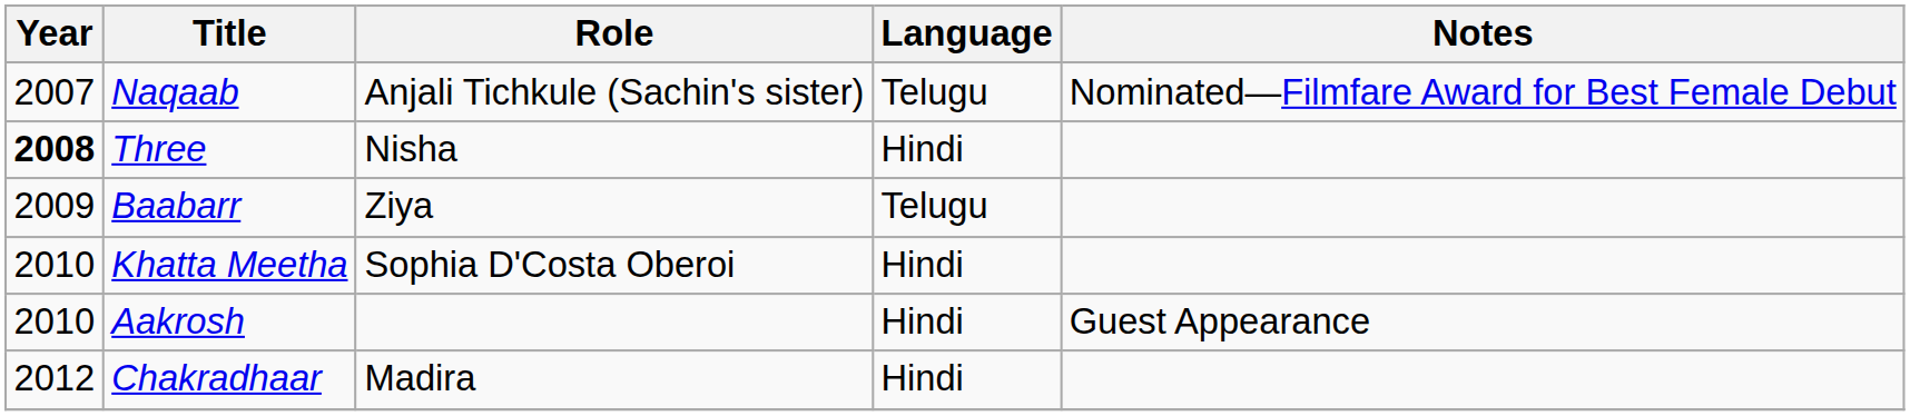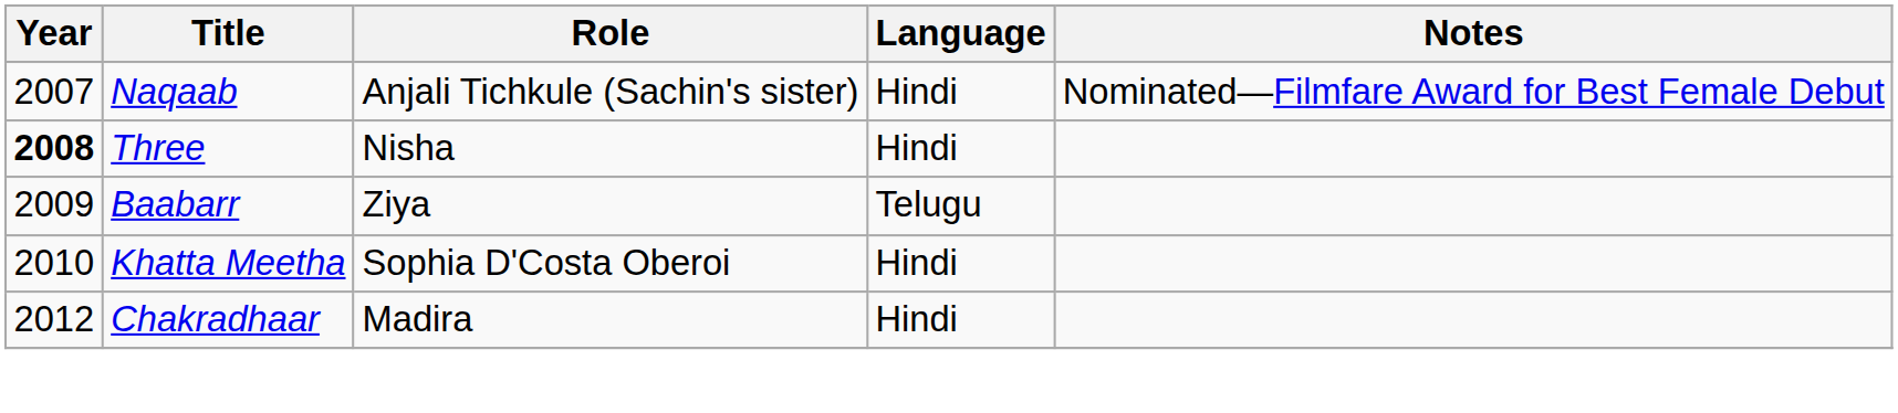 <table class="wikitable sortable plainrowheaders">
 <tr style="background:#ccc; text-align:center;">
 <th scope="col">Year</th>
 <th scope="col">Title</th>
 <th scope="col">Role</th>
 <th scope="col">Language</th>
 <th scope="col">Notes</th>
 </tr>
 <tr>
 <td>2007</td>
 <td><em><a href='#'>Naqaab</a></em></td>
 <td>Anjali Tichkule (Sachin's sister)</td>
-<td>Telugu</td>
+<td>Hindi</td>
 <td>Nominated—<a href='#'>Filmfare Award for Best Female Debut</a></td>
 </tr>
 <tr>
 <td><strong>2008</strong></td>
 <td><em><a href='#'>Three</a></em></td>
 <td>Nisha</td>
 <td>Hindi</td>
 <td></td>
 </tr>
 <tr>
 <td>2009</td>
 <td><em><a href='#'>Baabarr</a></em></td>
 <td>Ziya</td>
 <td>Telugu</td>
 <td></td>
 </tr>
 <tr>
 <td>2010</td>
 <td><em><a href='#'>Khatta Meetha</a></em></td>
 <td>Sophia D'Costa Oberoi</td>
 <td>Hindi</td>
 <td></td>
 </tr>
 <tr>
-<td>2010</td>
-<td><em><a href='#'>Aakrosh</a></em></td>
-<td></td>
-<td>Hindi</td>
-<td>Guest Appearance</td>
-</tr>
-<tr>
 <td>2012</td>
 <td><em><a href='#'>Chakradhaar</a></em></td>
 <td>Madira</td>
 <td>Hindi</td>
 <td></td>
 </tr>
 <tr>
 </tr>
 </table>
